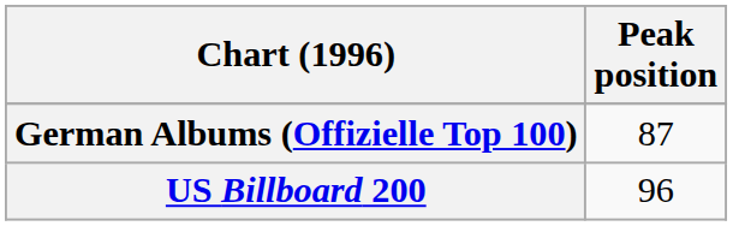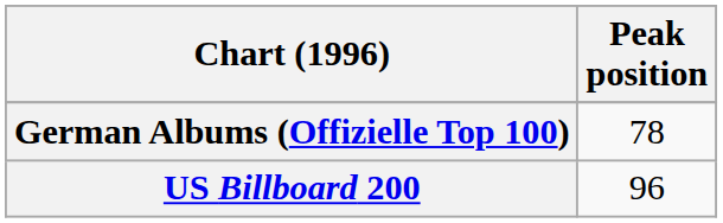 <table class="wikitable sortable plainrowheaders">
 <tr>
 <th>Chart (1996)</th>
 <th>Peak<br>position</th>
 </tr>
 <tr>
 </tr>
 <tr>
 <th scope="row">German Albums (<a href='#'>Offizielle Top 100</a>)</th>
-<td align="center">87</td>
+<td align="center">78</td>
 </tr>
 <tr>
 <th scope="row"><a href='#'>US <em>Billboard</em> 200</a></th>
 <td align="center">96</td>
 </tr>
 </table>
